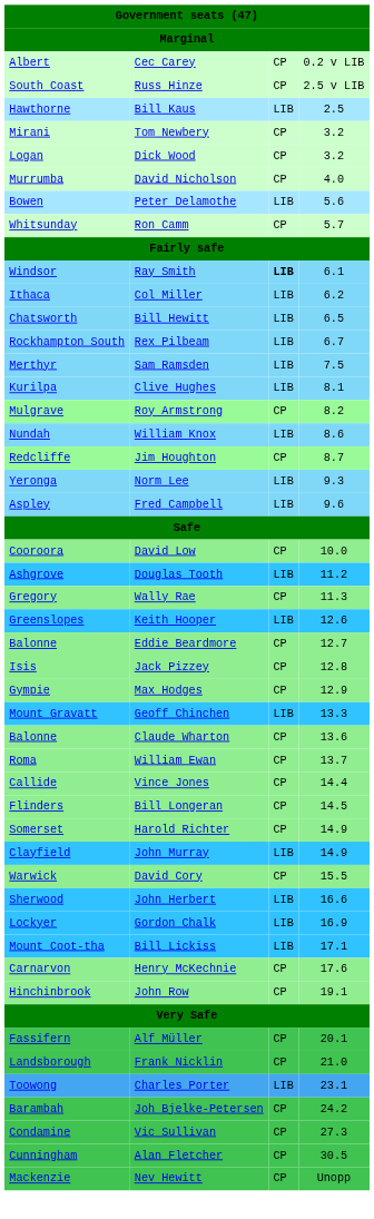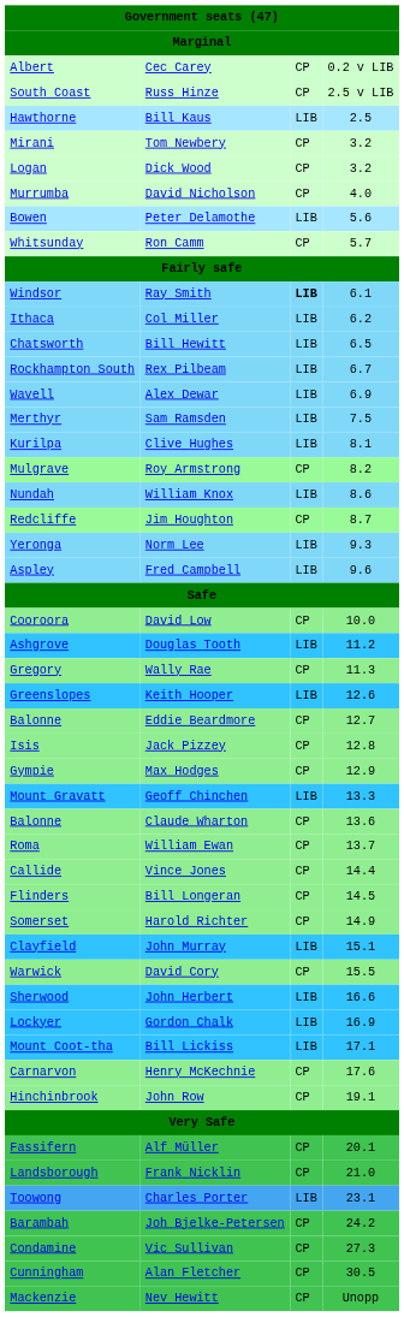 <table class="toccolours" cellpadding="5" cellspacing="0" style="float:left; margin-right:.5em; margin-top:.4em; font-size:90%;">
 <tr>
 <td colspan="4"  style="text-align:center; background:Green;"><span><strong>Government seats (47)</strong></span></td>
 </tr>
 <tr>
 <td colspan="4"  style="text-align:center; background:Green;"><span><strong>Marginal</strong></span></td>
 </tr>
 <tr>
 <td align="left" bgcolor="ccffcc"><a href='#'>Albert</a></td>
 <td align="left" bgcolor="ccffcc"><a href='#'>Cec Carey</a></td>
 <td align="left" bgcolor="ccffcc">CP</td>
 <td align="center" bgcolor="ccffcc">0.2 v LIB</td>
 </tr>
 <tr>
 <td align="left" bgcolor="ccffcc"><a href='#'>South Coast</a></td>
 <td align="left" bgcolor="ccffcc"><a href='#'>Russ Hinze</a></td>
 <td align="left" bgcolor="ccffcc">CP</td>
 <td align="center" bgcolor="ccffcc">2.5 v LIB</td>
 </tr>
 <tr>
 <td align="left" bgcolor="a6e7ff"><a href='#'>Hawthorne</a></td>
 <td align="left" bgcolor="a6e7ff"><a href='#'>Bill Kaus</a></td>
 <td align="left" bgcolor="a6e7ff">LIB</td>
 <td align="center" bgcolor="a6e7ff">2.5</td>
 </tr>
 <tr>
 <td align="left" bgcolor="ccffcc"><a href='#'>Mirani</a></td>
 <td align="left" bgcolor="ccffcc"><a href='#'>Tom Newbery</a></td>
 <td align="left" bgcolor="ccffcc">CP</td>
 <td align="center" bgcolor="ccffcc">3.2</td>
 </tr>
 <tr>
 <td align="left" bgcolor="ccffcc"><a href='#'>Logan</a></td>
 <td align="left" bgcolor="ccffcc"><a href='#'>Dick Wood</a></td>
 <td align="left" bgcolor="ccffcc">CP</td>
 <td align="center" bgcolor="ccffcc">3.2</td>
 </tr>
 <tr>
 <td align="left" bgcolor="ccffcc"><a href='#'>Murrumba</a></td>
 <td align="left" bgcolor="ccffcc"><a href='#'>David Nicholson</a></td>
 <td align="left" bgcolor="ccffcc">CP</td>
 <td align="center" bgcolor="ccffcc">4.0</td>
 </tr>
 <tr>
 <td align="left" bgcolor="a6e7ff"><a href='#'>Bowen</a></td>
 <td align="left" bgcolor="a6e7ff"><a href='#'>Peter Delamothe</a></td>
 <td align="left" bgcolor="a6e7ff">LIB</td>
 <td align="center" bgcolor="a6e7ff">5.6</td>
 </tr>
 <tr>
 <td align="left" bgcolor="ccffcc"><a href='#'>Whitsunday</a></td>
 <td align="left" bgcolor="ccffcc"><a href='#'>Ron Camm</a></td>
 <td align="left" bgcolor="ccffcc">CP</td>
 <td align="center" bgcolor="ccffcc">5.7</td>
 </tr>
 <tr>
 <td colspan="4"  style="text-align:center; background:Green;"><span><strong>Fairly safe</strong></span></td>
 </tr>
 <tr>
 <td align="left" bgcolor="80d8f9"><a href='#'>Windsor</a></td>
 <td align="left" bgcolor="80d8f9"><a href='#'>Ray Smith</a></td>
 <td align="left" bgcolor="80d8f9"><strong>LIB</strong></td>
 <td align="center" bgcolor="80d8f9">6.1</td>
 </tr>
 <tr>
 <td align="left" bgcolor="80d8f9"><a href='#'>Ithaca</a></td>
 <td align="left" bgcolor="80d8f9"><a href='#'>Col Miller</a></td>
 <td align="left" bgcolor="80d8f9">LIB</td>
 <td align="center" bgcolor="80d8f9">6.2</td>
 </tr>
 <tr>
 <td align="left" bgcolor="80d8f9"><a href='#'>Chatsworth</a></td>
 <td align="left" bgcolor="80d8f9"><a href='#'>Bill Hewitt</a></td>
 <td align="left" bgcolor="80d8f9">LIB</td>
 <td align="center" bgcolor="80d8f9">6.5</td>
 </tr>
 <tr>
 <td align="left" bgcolor="80d8f9"><a href='#'>Rockhampton South</a></td>
 <td align="left" bgcolor="80d8f9"><a href='#'>Rex Pilbeam</a></td>
 <td align="left" bgcolor="80d8f9">LIB</td>
 <td align="center" bgcolor="80d8f9">6.7</td>
+</tr>
+<tr>
+<td align="left" bgcolor="80d8f9"><a href='#'>Wavell</a></td>
+<td align="left" bgcolor="80d8f9"><a href='#'>Alex Dewar</a></td>
+<td align="left" bgcolor="80d8f9">LIB</td>
+<td align="center" bgcolor="80d8f9">6.9</td>
 </tr>
 <tr>
 <td align="left" bgcolor="80d8f9"><a href='#'>Merthyr</a></td>
 <td align="left" bgcolor="80d8f9"><a href='#'>Sam Ramsden</a></td>
 <td align="left" bgcolor="80d8f9">LIB</td>
 <td align="center" bgcolor="80d8f9">7.5</td>
 </tr>
 <tr>
 <td align="left" bgcolor="80d8f9"><a href='#'>Kurilpa</a></td>
 <td align="left" bgcolor="80d8f9"><a href='#'>Clive Hughes</a></td>
 <td align="left" bgcolor="80d8f9">LIB</td>
 <td align="center" bgcolor="80d8f9">8.1</td>
 </tr>
 <tr>
 <td align="left" bgcolor="98FB98"><a href='#'>Mulgrave</a></td>
 <td align="left" bgcolor="98FB98"><a href='#'>Roy Armstrong</a></td>
 <td align="left" bgcolor="98FB98">CP</td>
 <td align="center" bgcolor="98FB98">8.2</td>
 </tr>
 <tr>
 <td align="left" bgcolor="80d8f9"><a href='#'>Nundah</a></td>
 <td align="left" bgcolor="80d8f9"><a href='#'>William Knox</a></td>
 <td align="left" bgcolor="80d8f9">LIB</td>
 <td align="center" bgcolor="80d8f9">8.6</td>
 </tr>
 <tr>
 <td align="left" bgcolor="98FB98"><a href='#'>Redcliffe</a></td>
 <td align="left" bgcolor="98FB98"><a href='#'>Jim Houghton</a></td>
 <td align="left" bgcolor="98FB98">CP</td>
 <td align="center" bgcolor="98FB98">8.7</td>
 </tr>
 <tr>
 <td align="left" bgcolor="80d8f9"><a href='#'>Yeronga</a></td>
 <td align="left" bgcolor="80d8f9"><a href='#'>Norm Lee</a></td>
 <td align="left" bgcolor="80d8f9">LIB</td>
 <td align="center" bgcolor="80d8f9">9.3</td>
 </tr>
 <tr>
 <td align="left" bgcolor="80d8f9"><a href='#'>Aspley</a></td>
 <td align="left" bgcolor="80d8f9"><a href='#'>Fred Campbell</a></td>
 <td align="left" bgcolor="80d8f9">LIB</td>
 <td align="center" bgcolor="80d8f9">9.6</td>
 </tr>
 <tr>
 <td colspan="4"  style="text-align:center; background:Green;"><span><strong>Safe</strong></span></td>
 </tr>
 <tr>
 <td align="left" bgcolor="90ee90"><a href='#'>Cooroora</a></td>
 <td align="left" bgcolor="90ee90"><a href='#'>David Low</a></td>
 <td align="left" bgcolor="90ee90">CP</td>
 <td align="center" bgcolor="90ee90">10.0</td>
 </tr>
 <tr>
 <td align="left" bgcolor="31c3ff"><a href='#'>Ashgrove</a></td>
 <td align="left" bgcolor="31c3ff"><a href='#'>Douglas Tooth</a></td>
 <td align="left" bgcolor="31c3ff">LIB</td>
 <td align="center" bgcolor="31c3ff">11.2</td>
 </tr>
 <tr>
 <td align="left" bgcolor="90ee90"><a href='#'>Gregory</a></td>
 <td align="left" bgcolor="90ee90"><a href='#'>Wally Rae</a></td>
 <td align="left" bgcolor="90ee90">CP</td>
 <td align="center" bgcolor="90ee90">11.3</td>
 </tr>
 <tr>
 <td align="left" bgcolor="31c3ff"><a href='#'>Greenslopes</a></td>
 <td align="left" bgcolor="31c3ff"><a href='#'>Keith Hooper</a></td>
 <td align="left" bgcolor="31c3ff">LIB</td>
 <td align="center" bgcolor="31c3ff">12.6</td>
 </tr>
 <tr>
 <td align="left" bgcolor="90ee90"><a href='#'>Balonne</a></td>
 <td align="left" bgcolor="90ee90"><a href='#'>Eddie Beardmore</a></td>
 <td align="left" bgcolor="90ee90">CP</td>
 <td align="center" bgcolor="90ee90">12.7</td>
 </tr>
 <tr>
 <td align="left" bgcolor="90ee90"><a href='#'>Isis</a></td>
 <td align="left" bgcolor="90ee90"><a href='#'>Jack Pizzey</a></td>
 <td align="left" bgcolor="90ee90">CP</td>
 <td align="center" bgcolor="90ee90">12.8</td>
 </tr>
 <tr>
 <td align="left" bgcolor="90ee90"><a href='#'>Gympie</a></td>
 <td align="left" bgcolor="90ee90"><a href='#'>Max Hodges</a></td>
 <td align="left" bgcolor="90ee90">CP</td>
 <td align="center" bgcolor="90ee90">12.9</td>
 </tr>
 <tr>
 <td align="left" bgcolor="31c3ff"><a href='#'>Mount Gravatt</a></td>
 <td align="left" bgcolor="31c3ff"><a href='#'>Geoff Chinchen</a></td>
 <td align="left" bgcolor="31c3ff">LIB</td>
 <td align="center" bgcolor="31c3ff">13.3</td>
 </tr>
 <tr>
 <td align="left" bgcolor="90ee90"><a href='#'>Balonne</a></td>
 <td align="left" bgcolor="90ee90"><a href='#'>Claude Wharton</a></td>
 <td align="left" bgcolor="90ee90">CP</td>
 <td align="center" bgcolor="90ee90">13.6</td>
 </tr>
 <tr>
 <td align="left" bgcolor="90ee90"><a href='#'>Roma</a></td>
 <td align="left" bgcolor="90ee90"><a href='#'>William Ewan</a></td>
 <td align="left" bgcolor="90ee90">CP</td>
 <td align="center" bgcolor="90ee90">13.7</td>
 </tr>
 <tr>
 <td align="left" bgcolor="90ee90"><a href='#'>Callide</a></td>
 <td align="left" bgcolor="90ee90"><a href='#'>Vince Jones</a></td>
 <td align="left" bgcolor="90ee90">CP</td>
 <td align="center" bgcolor="90ee90">14.4</td>
 </tr>
 <tr>
 <td align="left" bgcolor="90ee90"><a href='#'>Flinders</a></td>
 <td align="left" bgcolor="90ee90"><a href='#'>Bill Longeran</a></td>
 <td align="left" bgcolor="90ee90">CP</td>
 <td align="center" bgcolor="90ee90">14.5</td>
 </tr>
 <tr>
 <td align="left" bgcolor="90ee90"><a href='#'>Somerset</a></td>
 <td align="left" bgcolor="90ee90"><a href='#'>Harold Richter</a></td>
 <td align="left" bgcolor="90ee90">CP</td>
 <td align="center" bgcolor="90ee90">14.9</td>
 </tr>
 <tr>
 <td align="left" bgcolor="31c3ff"><a href='#'>Clayfield</a></td>
 <td align="left" bgcolor="31c3ff"><a href='#'>John Murray</a></td>
 <td align="left" bgcolor="31c3ff">LIB</td>
-<td align="center" bgcolor="31c3ff">14.9</td>
+<td align="center" bgcolor="31c3ff">15.1</td>
 </tr>
 <tr>
 <td align="left" bgcolor="90ee90"><a href='#'>Warwick</a></td>
 <td align="left" bgcolor="90ee90"><a href='#'>David Cory</a></td>
 <td align="left" bgcolor="90ee90">CP</td>
 <td align="center" bgcolor="90ee90">15.5</td>
 </tr>
 <tr>
 <td align="left" bgcolor="31c3ff"><a href='#'>Sherwood</a></td>
 <td align="left" bgcolor="31c3ff"><a href='#'>John Herbert</a></td>
 <td align="left" bgcolor="31c3ff">LIB</td>
 <td align="center" bgcolor="31c3ff">16.6</td>
 </tr>
 <tr>
 <td align="left" bgcolor="31c3ff"><a href='#'>Lockyer</a></td>
 <td align="left" bgcolor="31c3ff"><a href='#'>Gordon Chalk</a></td>
 <td align="left" bgcolor="31c3ff">LIB</td>
 <td align="center" bgcolor="31c3ff">16.9</td>
 </tr>
 <tr>
 <td align="left" bgcolor="31c3ff"><a href='#'>Mount Coot-tha</a></td>
 <td align="left" bgcolor="31c3ff"><a href='#'>Bill Lickiss</a></td>
 <td align="left" bgcolor="31c3ff">LIB</td>
 <td align="center" bgcolor="31c3ff">17.1</td>
 </tr>
 <tr>
 <td align="left" bgcolor="90ee90"><a href='#'>Carnarvon</a></td>
 <td align="left" bgcolor="90ee90"><a href='#'>Henry McKechnie</a></td>
 <td align="left" bgcolor="90ee90">CP</td>
 <td align="center" bgcolor="90ee90">17.6</td>
 </tr>
 <tr>
 <td align="left" bgcolor="90ee90"><a href='#'>Hinchinbrook</a></td>
 <td align="left" bgcolor="90ee90"><a href='#'>John Row</a></td>
 <td align="left" bgcolor="90ee90">CP</td>
 <td align="center" bgcolor="90ee90">19.1</td>
 </tr>
 <tr>
 <td colspan="4"  style="text-align:center; background:Green;"><span><strong>Very Safe</strong></span></td>
 </tr>
 <tr>
 <td align="left" bgcolor="40c351"><a href='#'>Fassifern</a></td>
 <td align="left" bgcolor="40c351"><a href='#'>Alf Müller</a></td>
 <td align="left" bgcolor="40c351">CP</td>
 <td align="center" bgcolor="40c351">20.1</td>
 </tr>
 <tr>
 <td align="left" bgcolor="40c351"><a href='#'>Landsborough</a></td>
 <td align="left" bgcolor="40c351"><a href='#'>Frank Nicklin</a></td>
 <td align="left" bgcolor="40c351">CP</td>
 <td align="center" bgcolor="40c351">21.0</td>
 </tr>
 <tr>
 <td align="left" bgcolor="44a6f1"><a href='#'>Toowong</a></td>
 <td align="left" bgcolor="44a6f1"><a href='#'>Charles Porter</a></td>
 <td align="left" bgcolor="44a6f1">LIB</td>
 <td align="center" bgcolor="44a6f1">23.1</td>
 </tr>
 <tr>
 <td align="left" bgcolor="40c351"><a href='#'>Barambah</a></td>
 <td align="left" bgcolor="40c351"><a href='#'>Joh Bjelke-Petersen</a></td>
 <td align="left" bgcolor="40c351">CP</td>
 <td align="center" bgcolor="40c351">24.2</td>
 </tr>
 <tr>
 <td align="left" bgcolor="40c351"><a href='#'>Condamine</a></td>
 <td align="left" bgcolor="40c351"><a href='#'>Vic Sullivan</a></td>
 <td align="left" bgcolor="40c351">CP</td>
 <td align="center" bgcolor="40c351">27.3</td>
 </tr>
 <tr>
 <td align="left" bgcolor="40c351"><a href='#'>Cunningham</a></td>
 <td align="left" bgcolor="40c351"><a href='#'>Alan Fletcher</a></td>
 <td align="left" bgcolor="40c351">CP</td>
 <td align="center" bgcolor="40c351">30.5</td>
 </tr>
 <tr>
 <td align="left" bgcolor="40c351"><a href='#'>Mackenzie</a></td>
 <td align="left" bgcolor="40c351"><a href='#'>Nev Hewitt</a></td>
 <td align="left" bgcolor="40c351">CP</td>
 <td align="center" bgcolor="40c351">Unopp</td>
 </tr>
 <tr>
 </tr>
 </table>
